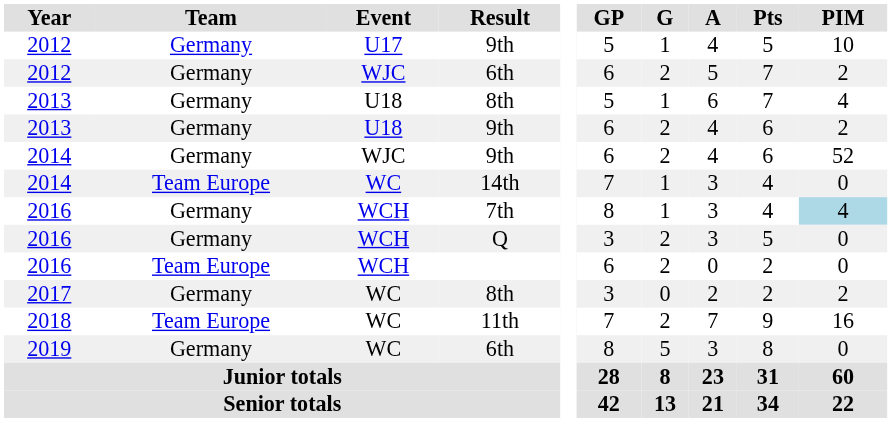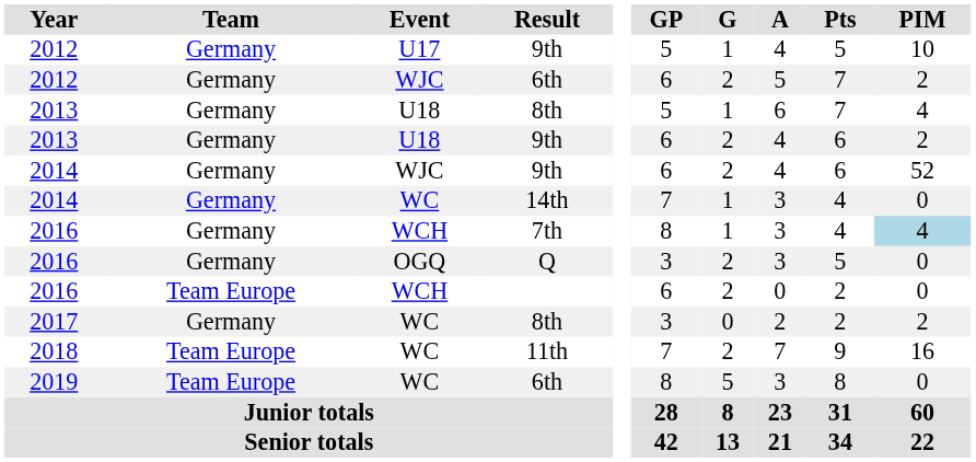 <table border="0" cellpadding="1" cellspacing="0" style="text-align:center; width:40em;">
 <tr bgcolor="#e0e0e0">
 <th>Year</th>
 <th>Team</th>
 <th>Event</th>
 <th>Result</th>
 <th rowspan="101" bgcolor="#ffffff"> </th>
 <th>GP</th>
 <th>G</th>
 <th>A</th>
 <th>Pts</th>
 <th>PIM</th>
 </tr>
 <tr>
 <td><a href='#'>2012</a></td>
 <td><a href='#'>Germany</a></td>
 <td><a href='#'>U17</a></td>
 <td>9th</td>
 <td>5</td>
 <td>1</td>
 <td>4</td>
 <td>5</td>
 <td>10</td>
 </tr>
 <tr bgcolor="#f0f0f0">
 <td><a href='#'>2012</a></td>
 <td>Germany</td>
 <td><a href='#'>WJC</a></td>
 <td>6th</td>
 <td>6</td>
 <td>2</td>
 <td>5</td>
 <td>7</td>
 <td>2</td>
 </tr>
 <tr>
 <td><a href='#'>2013</a></td>
 <td>Germany</td>
 <td>U18</td>
 <td>8th</td>
 <td>5</td>
 <td>1</td>
 <td>6</td>
 <td>7</td>
 <td>4</td>
 </tr>
 <tr bgcolor="#f0f0f0">
 <td><a href='#'>2013</a></td>
 <td>Germany</td>
 <td><a href='#'>U18</a></td>
 <td>9th</td>
 <td>6</td>
 <td>2</td>
 <td>4</td>
 <td>6</td>
 <td>2</td>
 </tr>
 <tr>
 <td><a href='#'>2014</a></td>
 <td>Germany</td>
 <td>WJC</td>
 <td>9th</td>
 <td>6</td>
 <td>2</td>
 <td>4</td>
 <td>6</td>
 <td>52</td>
 </tr>
 <tr bgcolor="#f0f0f0">
 <td><a href='#'>2014</a></td>
-<td><a href='#'>Team Europe</a></td>
+<td><a href='#'>Germany</a></td>
 <td><a href='#'>WC</a></td>
 <td>14th</td>
 <td>7</td>
 <td>1</td>
 <td>3</td>
 <td>4</td>
 <td>0</td>
 </tr>
 <tr>
 <td><a href='#'>2016</a></td>
 <td>Germany</td>
 <td><a href='#'>WCH</a></td>
 <td>7th</td>
 <td>8</td>
 <td>1</td>
 <td>3</td>
 <td>4</td>
 <td style="background: lightblue;">4</td>
 </tr>
 <tr bgcolor="#f0f0f0">
 <td><a href='#'>2016</a></td>
 <td>Germany</td>
-<td><a href='#'>WCH</a></td>
+<td>OGQ</td>
 <td>Q</td>
 <td>3</td>
 <td>2</td>
 <td>3</td>
 <td>5</td>
 <td>0</td>
 </tr>
 <tr>
 <td><a href='#'>2016</a></td>
 <td><a href='#'>Team Europe</a></td>
 <td><a href='#'>WCH</a></td>
 <td></td>
 <td>6</td>
 <td>2</td>
 <td>0</td>
 <td>2</td>
 <td>0</td>
 </tr>
 <tr bgcolor="#f0f0f0">
 <td><a href='#'>2017</a></td>
 <td>Germany</td>
 <td>WC</td>
 <td>8th</td>
 <td>3</td>
 <td>0</td>
 <td>2</td>
 <td>2</td>
 <td>2</td>
 </tr>
 <tr>
 <td><a href='#'>2018</a></td>
 <td><a href='#'>Team Europe</a></td>
 <td>WC</td>
 <td>11th</td>
 <td>7</td>
 <td>2</td>
 <td>7</td>
 <td>9</td>
 <td>16</td>
 </tr>
 <tr bgcolor="#f0f0f0">
 <td><a href='#'>2019</a></td>
-<td>Germany</td>
+<td><a href='#'>Team Europe</a></td>
 <td>WC</td>
 <td>6th</td>
 <td>8</td>
 <td>5</td>
 <td>3</td>
 <td>8</td>
 <td>0</td>
 </tr>
 <tr bgcolor="#e0e0e0">
 <th colspan="4">Junior totals</th>
 <th>28</th>
 <th>8</th>
 <th>23</th>
 <th>31</th>
 <th>60</th>
 </tr>
 <tr bgcolor="#e0e0e0">
 <th colspan="4">Senior totals</th>
 <th>42</th>
 <th>13</th>
 <th>21</th>
 <th>34</th>
 <th>22</th>
 </tr>
 </table>
